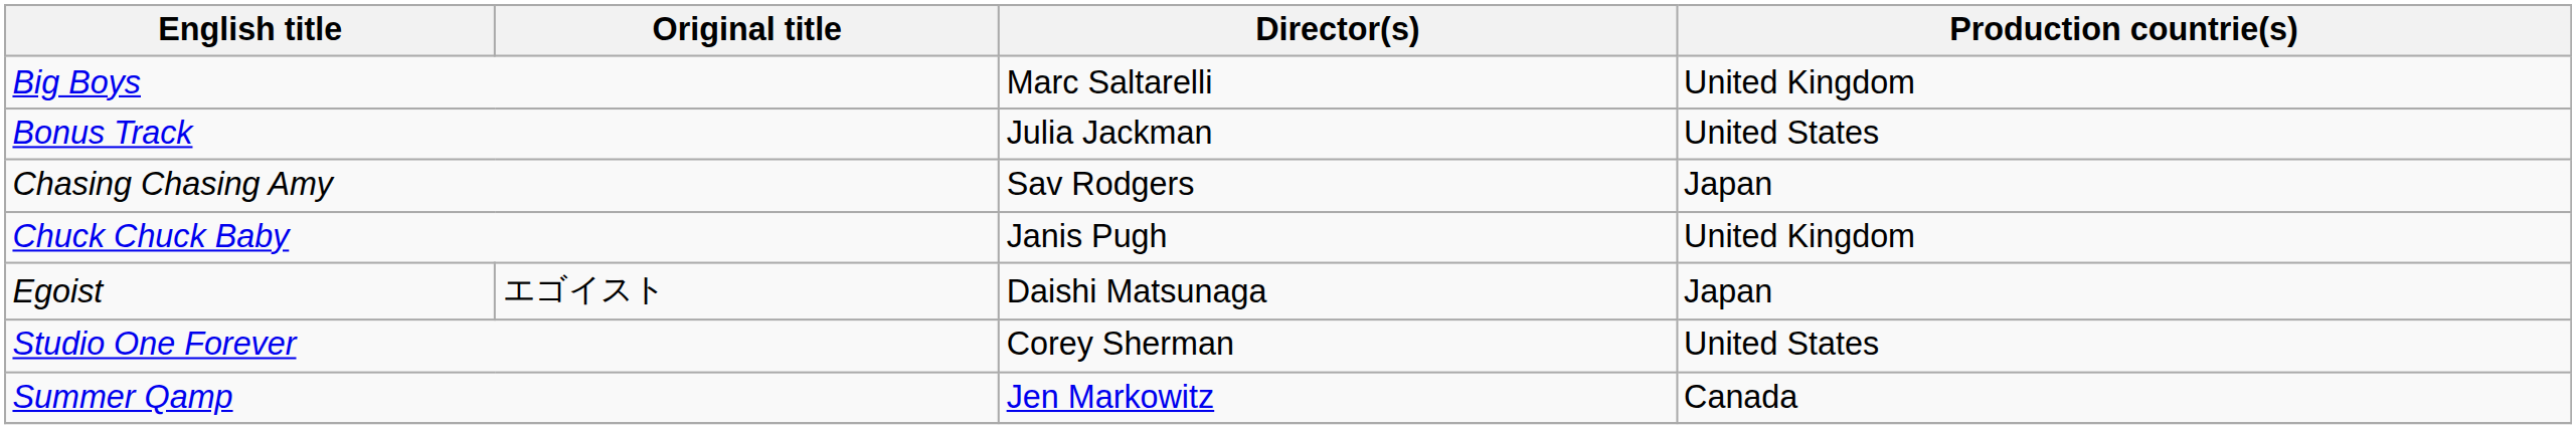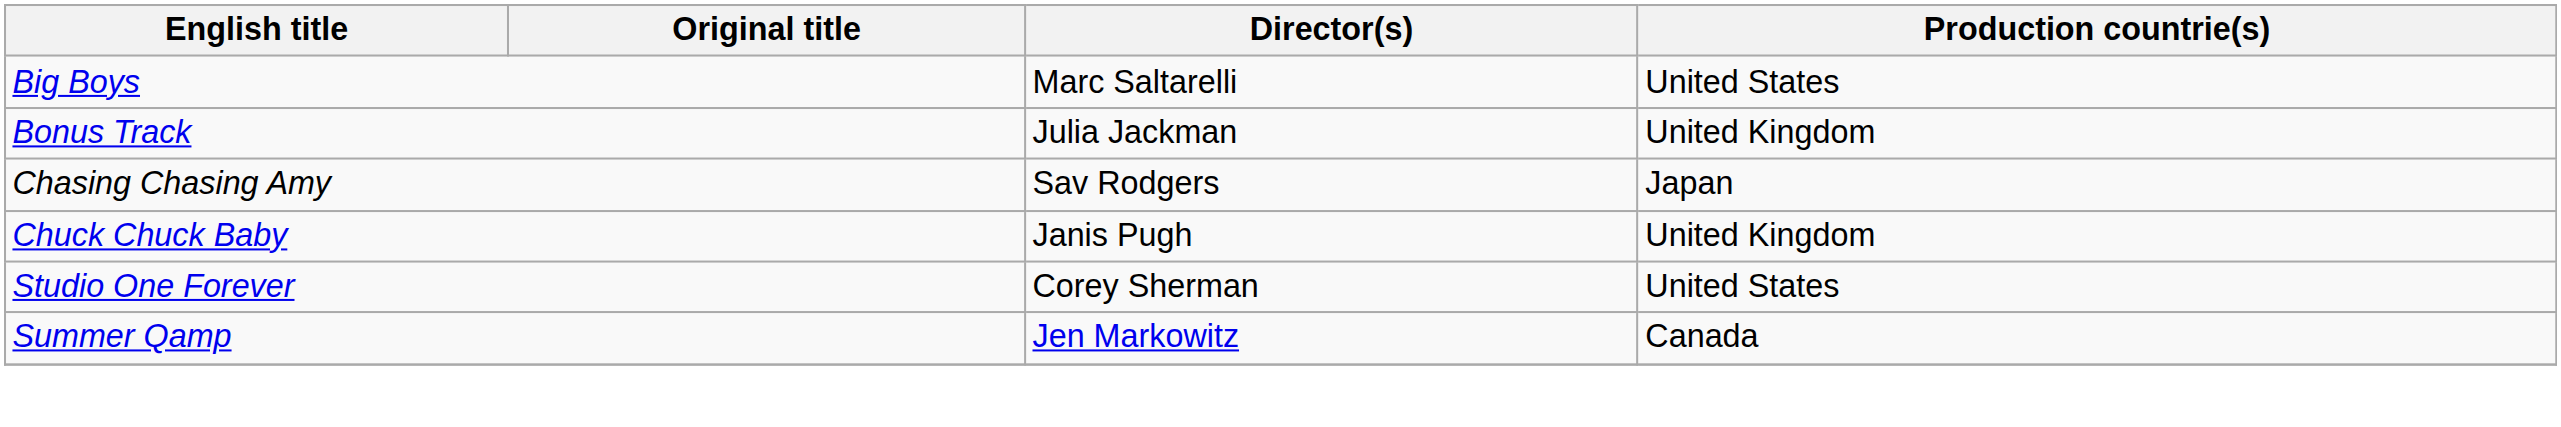 <table class="sortable wikitable" style="width:100%; margin-bottom:4px" cellpadding="5">
 <tr>
 <th scope="col">English title</th>
 <th scope="col">Original title</th>
 <th scope="col">Director(s)</th>
 <th scope="col">Production countrie(s)</th>
 </tr>
 <tr>
 <td colspan="2"><em><a href='#'>Big Boys</a></em></td>
 <td>Marc Saltarelli</td>
-<td>United Kingdom</td>
+<td>United States</td>
 </tr>
 <tr>
 <td colspan="2"><em><a href='#'>Bonus Track</a></em></td>
 <td>Julia Jackman</td>
-<td>United States</td>
+<td>United Kingdom</td>
 </tr>
 <tr>
 <td colspan="2"><em>Chasing Chasing Amy</em></td>
 <td>Sav Rodgers</td>
 <td>Japan</td>
 </tr>
 <tr>
 <td colspan="2"><em><a href='#'>Chuck Chuck Baby</a></em></td>
 <td>Janis Pugh</td>
 <td>United Kingdom</td>
-</tr>
-<tr>
-<td><em>Egoist</em></td>
-<td>エゴイスト</td>
-<td>Daishi Matsunaga</td>
-<td>Japan</td>
 </tr>
 <tr>
 <td colspan="2"><em><a href='#'>Studio One Forever</a></em></td>
 <td>Corey Sherman</td>
 <td>United States</td>
 </tr>
 <tr>
 <td colspan="2"><em><a href='#'>Summer Qamp</a></em></td>
 <td><a href='#'>Jen Markowitz</a></td>
 <td>Canada</td>
 </tr>
 <tr>
 </tr>
 </table>
